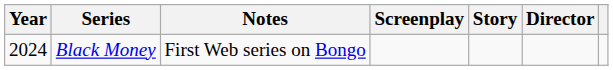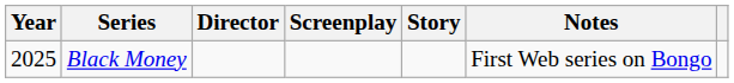 <table class="wikitable">
 <tr>
 <th>Year</th>
 <th>Series</th>
-<th>Notes</th>
+<th>Director</th>
 <th>Screenplay</th>
 <th>Story</th>
-<th>Director</th>
+<th>Notes</th>
 <th></th>
 </tr>
 <tr>
-<td>2024</td>
+<td>2025</td>
 <td><em><a href='#'>Black Money</a></em></td>
-<td>First Web series on <a href='#'>Bongo</a></td>
 <td></td>
 <td></td>
 <td></td>
+<td>First Web series on <a href='#'>Bongo</a></td>
 <td></td>
 </tr>
 </table>
